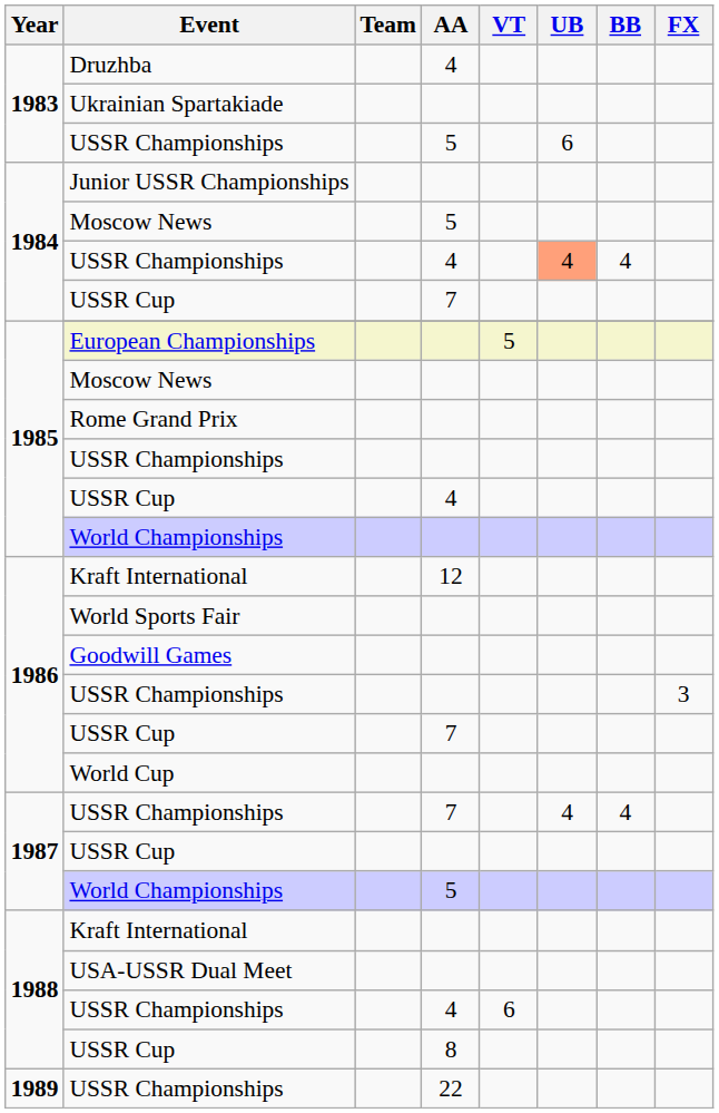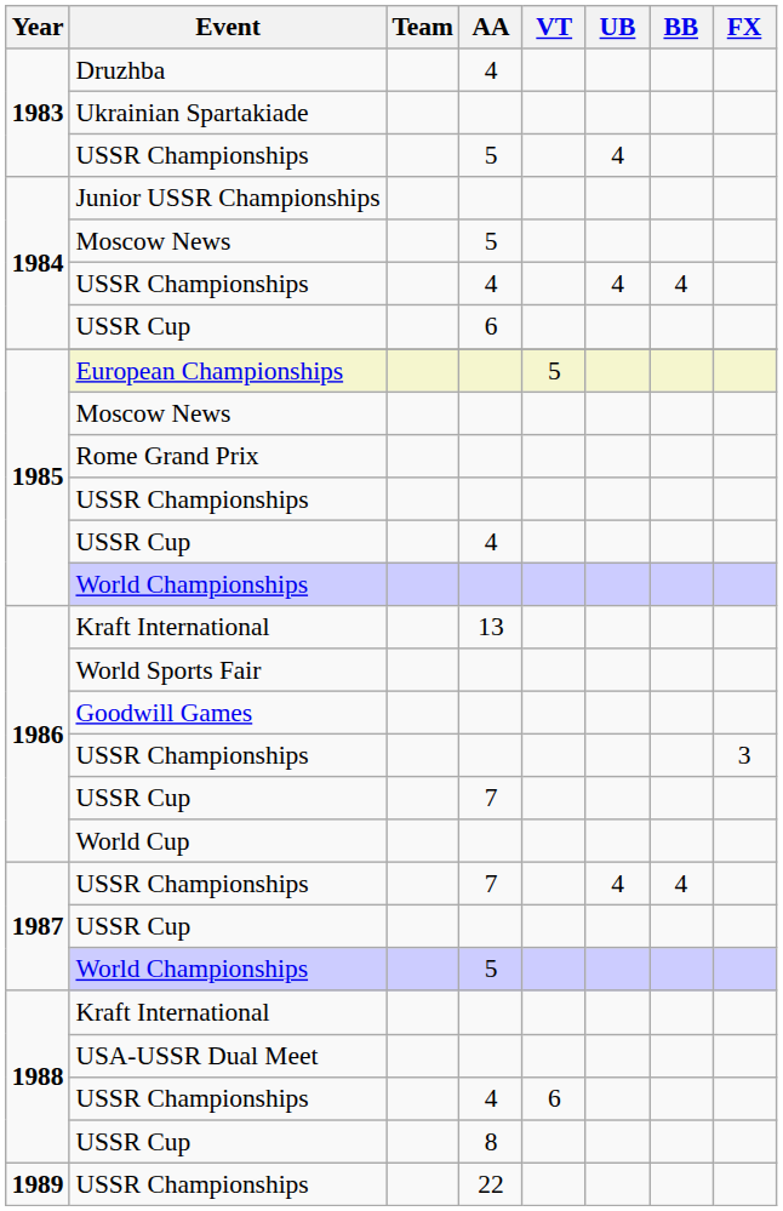 <table class=wikitable cellpadding=1 cellspacing=2 style="border-collapse: collapse; text-align:center; font-size: 95%;">
 <tr>
 <th align=center>Year</th>
 <th align=center>Event</th>
 <th width=30px>Team</th>
 <th width=30px>AA</th>
 <th width=30px><a href='#'>VT</a></th>
 <th width=30px><a href='#'>UB</a></th>
 <th width=30px><a href='#'>BB</a></th>
 <th width=30px><a href='#'>FX</a></th>
 </tr>
 <tr>
 <td rowspan="3"><strong>1983</strong></td>
 <td align=left>Druzhba</td>
 <td></td>
 <td>4</td>
 <td></td>
 <td></td>
 <td></td>
 <td></td>
 </tr>
 <tr>
 <td align=left>Ukrainian Spartakiade</td>
 <td></td>
 <td></td>
 <td></td>
 <td></td>
 <td></td>
 <td></td>
 </tr>
 <tr>
 <td align=left>USSR Championships</td>
 <td></td>
 <td>5</td>
 <td></td>
-<td>6</td>
+<td>4</td>
 <td></td>
 <td></td>
 </tr>
 <tr>
 <td rowspan="4"><strong>1984</strong></td>
 <td align=left>Junior USSR Championships</td>
 <td></td>
 <td></td>
 <td></td>
 <td></td>
 <td></td>
 <td></td>
 </tr>
 <tr>
 <td align=left>Moscow News</td>
 <td></td>
 <td>5</td>
 <td></td>
 <td></td>
 <td></td>
 <td></td>
 </tr>
 <tr>
 <td align=left>USSR Championships</td>
 <td></td>
 <td>4</td>
 <td></td>
-<td style="background: lightsalmon;">4</td>
+<td>4</td>
 <td>4</td>
 <td></td>
 </tr>
 <tr>
 <td align=left>USSR Cup</td>
 <td></td>
-<td>7</td>
+<td>6</td>
 <td></td>
 <td></td>
 <td></td>
 <td></td>
 </tr>
 <tr>
 <td rowspan="7"><strong>1985</strong></td>
 </tr>
 <tr bgcolor=#F5F6CE>
 <td align=left><a href='#'>European Championships</a></td>
 <td></td>
 <td></td>
 <td>5</td>
 <td></td>
 <td></td>
 <td></td>
 </tr>
 <tr>
 <td align=left>Moscow News</td>
 <td></td>
 <td></td>
 <td></td>
 <td></td>
 <td></td>
 <td></td>
 </tr>
 <tr>
 <td align=left>Rome Grand Prix</td>
 <td></td>
 <td></td>
 <td></td>
 <td></td>
 <td></td>
 <td></td>
 </tr>
 <tr>
 <td align=left>USSR Championships</td>
 <td></td>
 <td></td>
 <td></td>
 <td></td>
 <td></td>
 <td></td>
 </tr>
 <tr>
 <td align=left>USSR Cup</td>
 <td></td>
 <td>4</td>
 <td></td>
 <td></td>
 <td></td>
 <td></td>
 </tr>
 <tr bgcolor=#CCCCFF>
 <td align=left><a href='#'>World Championships</a></td>
 <td></td>
 <td></td>
 <td></td>
 <td></td>
 <td></td>
 <td></td>
 </tr>
 <tr>
 <td rowspan="6"><strong>1986</strong></td>
 <td align=left>Kraft International</td>
 <td></td>
-<td>12</td>
+<td>13</td>
 <td></td>
 <td></td>
 <td></td>
 <td></td>
 </tr>
 <tr>
 <td align=left>World Sports Fair</td>
 <td></td>
 <td></td>
 <td></td>
 <td></td>
 <td></td>
 <td></td>
 </tr>
 <tr>
 <td align=left><a href='#'>Goodwill Games</a></td>
 <td></td>
 <td></td>
 <td></td>
 <td></td>
 <td></td>
 <td></td>
 </tr>
 <tr>
 <td align=left>USSR Championships</td>
 <td></td>
 <td></td>
 <td></td>
 <td></td>
 <td></td>
 <td>3</td>
 </tr>
 <tr>
 <td align=left>USSR Cup</td>
 <td></td>
 <td>7</td>
 <td></td>
 <td></td>
 <td></td>
 <td></td>
 </tr>
 <tr>
 <td align=left>World Cup</td>
 <td></td>
 <td></td>
 <td></td>
 <td></td>
 <td></td>
 <td></td>
 </tr>
 <tr>
 <td rowspan="3"><strong>1987</strong></td>
 <td align=left>USSR Championships</td>
 <td></td>
 <td>7</td>
 <td></td>
 <td>4</td>
 <td>4</td>
 <td></td>
 </tr>
 <tr>
 <td align=left>USSR Cup</td>
 <td></td>
 <td></td>
 <td></td>
 <td></td>
 <td></td>
 <td></td>
 </tr>
 <tr bgcolor=#CCCCFF>
 <td align=left><a href='#'>World Championships</a></td>
 <td></td>
 <td>5</td>
 <td></td>
 <td></td>
 <td></td>
 <td></td>
 </tr>
 <tr>
 <td rowspan="4"><strong>1988</strong></td>
 <td align=left>Kraft International</td>
 <td></td>
 <td></td>
 <td></td>
 <td></td>
 <td></td>
 <td></td>
 </tr>
 <tr>
 <td align=left>USA-USSR Dual Meet</td>
 <td></td>
 <td></td>
 <td></td>
 <td></td>
 <td></td>
 <td></td>
 </tr>
 <tr>
 <td align=left>USSR Championships</td>
 <td></td>
 <td>4</td>
 <td>6</td>
 <td></td>
 <td></td>
 <td></td>
 </tr>
 <tr>
 <td align=left>USSR Cup</td>
 <td></td>
 <td>8</td>
 <td></td>
 <td></td>
 <td></td>
 <td></td>
 </tr>
 <tr>
 <td rowspan="1"><strong>1989</strong></td>
 <td align=left>USSR Championships</td>
 <td></td>
 <td>22</td>
 <td></td>
 <td></td>
 <td></td>
 <td></td>
 </tr>
 </table>
